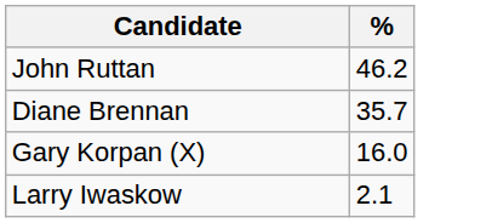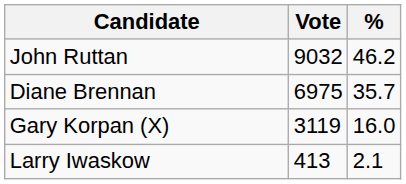 <table class="wikitable">
 <tr>
 <th bgcolor="#DDDDFF" width="200px">Candidate</th>
+<th bgcolor="#DDDDFF">Vote</th>
 <th bgcolor="#DDDDFF">%</th>
 </tr>
 <tr>
 <td>John Ruttan</td>
+<td>9032</td>
 <td>46.2</td>
 </tr>
 <tr>
 <td>Diane Brennan</td>
+<td>6975</td>
 <td>35.7</td>
 </tr>
 <tr>
 <td>Gary Korpan (X)</td>
+<td>3119</td>
 <td>16.0</td>
 </tr>
 <tr>
 <td>Larry Iwaskow</td>
+<td>413</td>
 <td>2.1</td>
 </tr>
 </table>
